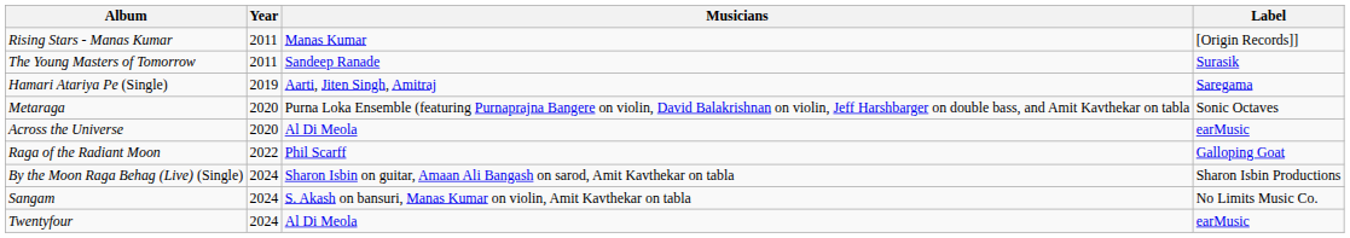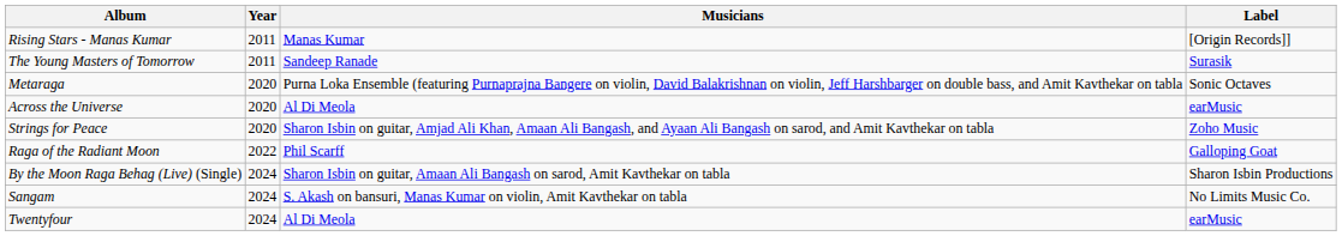 <table class="wikitable">
 <tr>
 <th>Album</th>
 <th>Year</th>
 <th>Musicians</th>
 <th>Label</th>
 </tr>
 <tr>
 <td><em>Rising Stars - Manas Kumar</em></td>
 <td>2011</td>
 <td><a href='#'>Manas Kumar</a></td>
 <td>[Origin Records]]</td>
 </tr>
 <tr>
 <td><em>The Young Masters of Tomorrow</em></td>
 <td>2011</td>
 <td><a href='#'>Sandeep Ranade</a></td>
 <td><a href='#'>Surasik</a></td>
 </tr>
 <tr>
-<td><em>Hamari Atariya Pe</em> (Single)</td>
-<td>2019</td>
-<td><a href='#'>Aarti</a>, <a href='#'>Jiten Singh</a>, <a href='#'>Amitraj</a></td>
-<td><a href='#'>Saregama</a></td>
-</tr>
-<tr>
 <td><em>Metaraga</em></td>
 <td>2020</td>
 <td>Purna Loka Ensemble (featuring <a href='#'>Purnaprajna Bangere</a> on violin, <a href='#'>David Balakrishnan</a> on violin, <a href='#'>Jeff Harshbarger</a> on double bass, and Amit Kavthekar on tabla</td>
 <td>Sonic Octaves</td>
 </tr>
 <tr>
 <td><em>Across the Universe</em></td>
 <td>2020</td>
 <td><a href='#'>Al Di Meola</a></td>
 <td><a href='#'>earMusic</a></td>
+</tr>
+<tr>
+<td><em>Strings for Peace</em></td>
+<td>2020</td>
+<td><a href='#'>Sharon Isbin</a> on guitar, <a href='#'>Amjad Ali Khan</a>, <a href='#'>Amaan Ali Bangash</a>, and <a href='#'>Ayaan Ali Bangash</a> on sarod, and Amit Kavthekar on tabla</td>
+<td><a href='#'>Zoho Music</a></td>
 </tr>
 <tr>
 <td><em>Raga of the Radiant Moon</em></td>
 <td>2022</td>
 <td><a href='#'>Phil Scarff</a></td>
 <td><a href='#'>Galloping Goat</a></td>
 </tr>
 <tr>
 <td><em>By the Moon Raga Behag (Live)</em> (Single)</td>
 <td>2024</td>
 <td><a href='#'>Sharon Isbin</a> on guitar, <a href='#'>Amaan Ali Bangash</a> on sarod, Amit Kavthekar on tabla</td>
 <td>Sharon Isbin Productions</td>
 </tr>
 <tr>
 <td><em>Sangam</em></td>
 <td>2024</td>
 <td><a href='#'>S. Akash</a> on bansuri, <a href='#'>Manas Kumar</a> on violin, Amit Kavthekar on tabla</td>
 <td>No Limits Music Co.</td>
 </tr>
 <tr>
 <td><em>Twentyfour</em></td>
 <td>2024</td>
 <td><a href='#'>Al Di Meola</a></td>
 <td><a href='#'>earMusic</a></td>
 </tr>
 </table>
